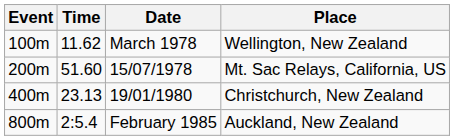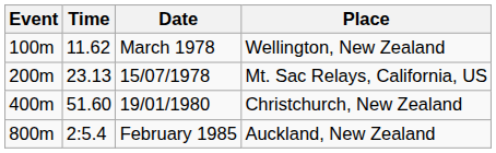 <table class="wikitable">
 <tr>
 <th>Event</th>
 <th>Time</th>
 <th>Date</th>
 <th>Place</th>
 </tr>
 <tr>
 <td>100m</td>
 <td>11.62</td>
 <td>March 1978</td>
 <td>Wellington, New Zealand</td>
 </tr>
 <tr>
 <td>200m</td>
-<td>51.60</td>
+<td>23.13</td>
 <td>15/07/1978</td>
 <td>Mt. Sac Relays, California, US</td>
 </tr>
 <tr>
 <td>400m</td>
-<td>23.13</td>
+<td>51.60</td>
 <td>19/01/1980</td>
 <td>Christchurch, New Zealand</td>
 </tr>
 <tr>
 <td>800m</td>
 <td>2:5.4</td>
 <td>February 1985</td>
 <td>Auckland, New Zealand</td>
 </tr>
 </table>
